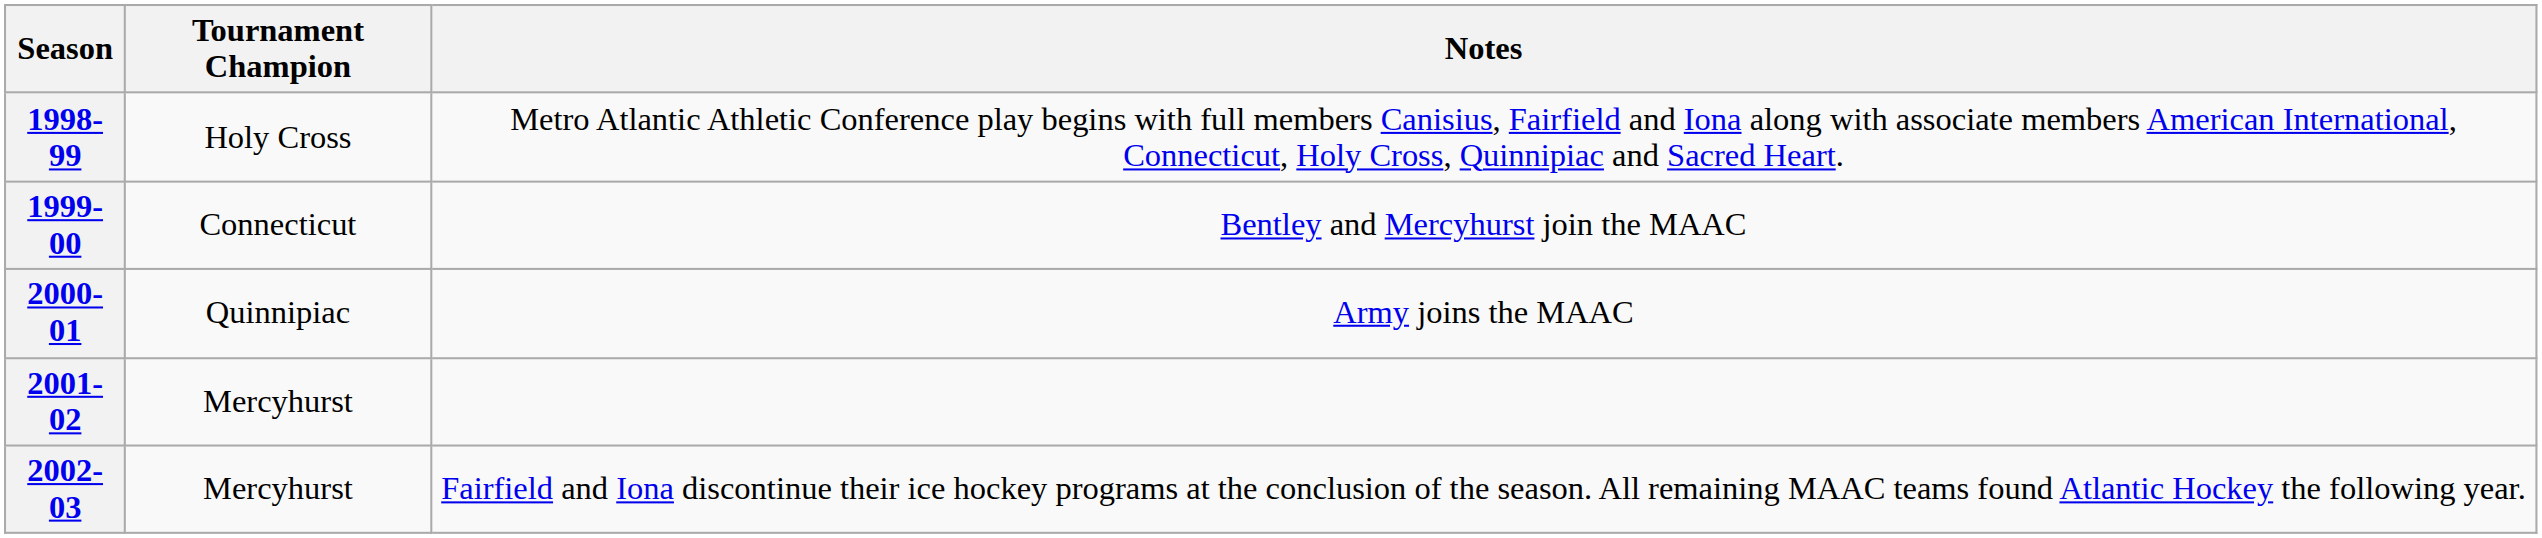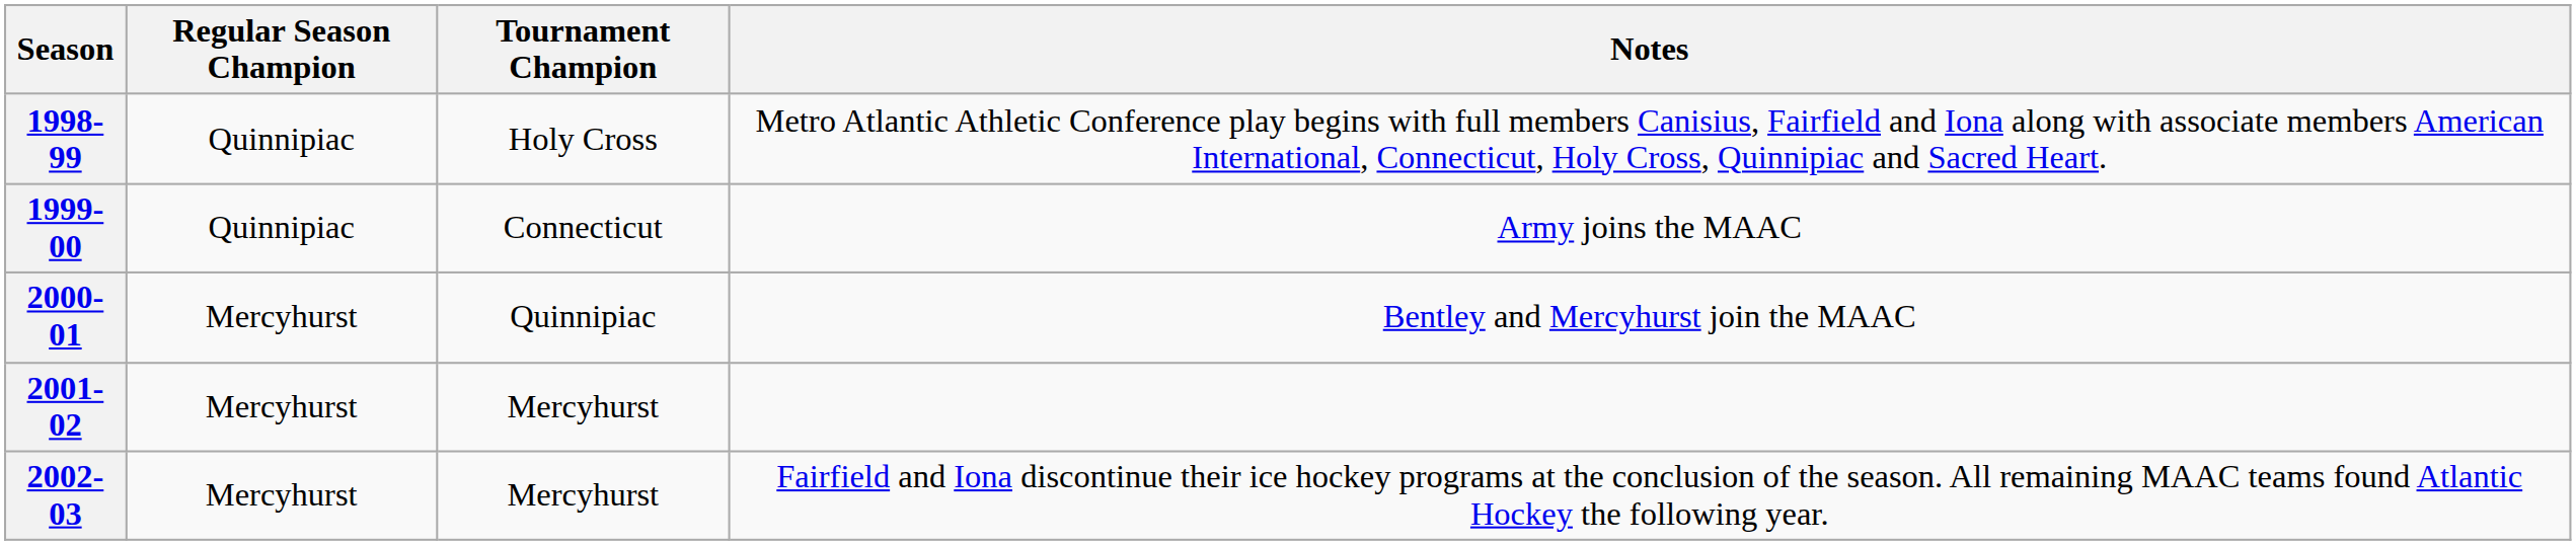 <table class="wikitable" style="text-align: center;">
 <tr>
 <th>Season</th>
+<th>Regular Season Champion</th>
 <th>Tournament Champion</th>
 <th>Notes</th>
 </tr>
 <tr>
 <th><a href='#'>1998-99</a></th>
+<td>Quinnipiac</td>
 <td>Holy Cross</td>
 <td>Metro Atlantic Athletic Conference play begins with full members <a href='#'>Canisius</a>, <a href='#'>Fairfield</a> and <a href='#'>Iona</a> along with associate members <a href='#'>American International</a>, <a href='#'>Connecticut</a>, <a href='#'>Holy Cross</a>, <a href='#'>Quinnipiac</a> and <a href='#'>Sacred Heart</a>.</td>
 </tr>
 <tr>
 <th><a href='#'>1999-00</a></th>
+<td>Quinnipiac</td>
 <td>Connecticut</td>
+<td><a href='#'>Army</a> joins the MAAC</td>
+</tr>
+<tr>
+<th><a href='#'>2000-01</a></th>
+<td>Mercyhurst</td>
+<td>Quinnipiac</td>
 <td><a href='#'>Bentley</a> and <a href='#'>Mercyhurst</a> join the MAAC</td>
 </tr>
 <tr>
-<th><a href='#'>2000-01</a></th>
-<td>Quinnipiac</td>
-<td><a href='#'>Army</a> joins the MAAC</td>
-</tr>
-<tr>
 <th><a href='#'>2001-02</a></th>
+<td>Mercyhurst</td>
 <td>Mercyhurst</td>
 <td></td>
 </tr>
 <tr>
 <th><a href='#'>2002-03</a></th>
 <td>Mercyhurst</td>
+<td>Mercyhurst</td>
 <td><a href='#'>Fairfield</a> and <a href='#'>Iona</a> discontinue their ice hockey programs at the conclusion of the season. All remaining MAAC teams found <a href='#'>Atlantic Hockey</a> the following year.</td>
 </tr>
 </table>
